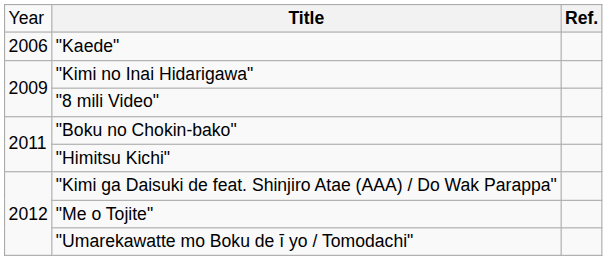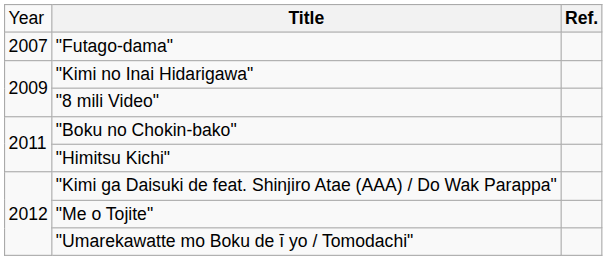 <table class="wikitable">
 <tr>
 <td>Year</td>
 <th>Title</th>
 <th>Ref.</th>
 </tr>
 <tr>
-<td>2006</td>
-<td>"Kaede"</td>
+<td>2007</td>
+<td>"Futago-dama"</td>
 <td></td>
 </tr>
 <tr>
 <td rowspan="2">2009</td>
 <td>"Kimi no Inai Hidarigawa"</td>
 <td></td>
 </tr>
 <tr>
 <td>"8 mili Video"</td>
 <td></td>
 </tr>
 <tr>
 <td rowspan="2">2011</td>
 <td>"Boku no Chokin-bako"</td>
 <td></td>
 </tr>
 <tr>
 <td>"Himitsu Kichi"</td>
 <td></td>
 </tr>
 <tr>
 <td rowspan="3">2012</td>
 <td>"Kimi ga Daisuki de feat. Shinjiro Atae (AAA) / Do Wak Parappa"</td>
 <td></td>
 </tr>
 <tr>
 <td>"Me o Tojite"</td>
 <td></td>
 </tr>
 <tr>
 <td>"Umarekawatte mo Boku de ī yo / Tomodachi"</td>
 <td></td>
 </tr>
 </table>
